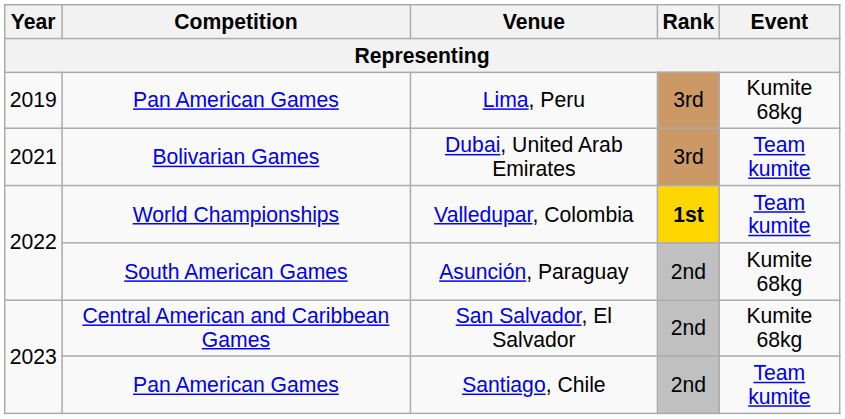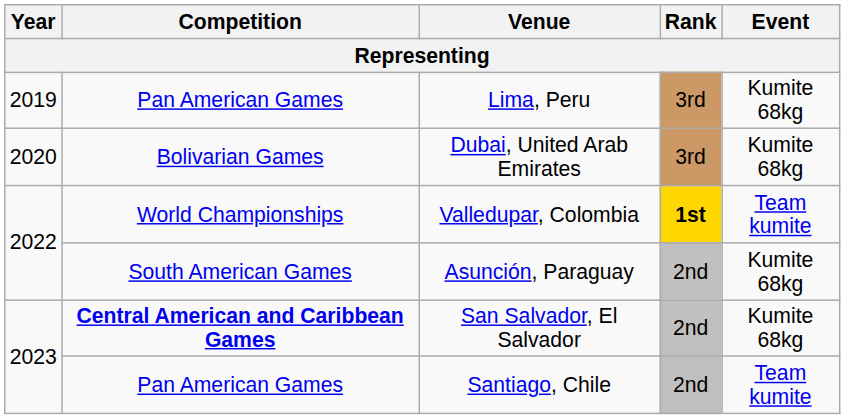 <table class="wikitable sortable" width=45% style="font-size:90%; text-align:center;">
 <tr>
 <th>Year</th>
 <th>Competition</th>
 <th>Venue</th>
 <th>Rank</th>
 <th>Event</th>
 </tr>
 <tr>
 <th colspan=6>Representing </th>
 </tr>
 <tr>
 <td>2019</td>
 <td><a href='#'>Pan American Games</a></td>
 <td><a href='#'>Lima</a>, Peru</td>
 <td bgcolor="cc9966">3rd</td>
 <td>Kumite 68kg</td>
 </tr>
 <tr>
-<td>2021</td>
+<td>2020</td>
 <td><a href='#'>Bolivarian Games</a></td>
 <td><a href='#'>Dubai</a>, United Arab Emirates</td>
 <td bgcolor="cc9966">3rd</td>
-<td><a href='#'>Team kumite</a></td>
+<td>Kumite 68kg</td>
 </tr>
 <tr>
 <td rowspan=2>2022</td>
 <td><a href='#'>World Championships</a></td>
 <td><a href='#'>Valledupar</a>, Colombia</td>
 <td bgcolor="gold"><strong>1st</strong></td>
 <td><a href='#'>Team kumite</a></td>
 </tr>
 <tr>
 <td><a href='#'>South American Games</a></td>
 <td><a href='#'>Asunción</a>, Paraguay</td>
 <td bgcolor="silver">2nd</td>
 <td>Kumite 68kg</td>
 </tr>
 <tr>
 <td rowspan=2>2023</td>
-<td><a href='#'>Central American and Caribbean Games</a></td>
+<td><strong><a href='#'>Central American and Caribbean Games</a></strong></td>
 <td><a href='#'>San Salvador</a>, El Salvador</td>
 <td bgcolor="silver">2nd</td>
 <td>Kumite 68kg</td>
 </tr>
 <tr>
 <td><a href='#'>Pan American Games</a></td>
 <td><a href='#'>Santiago</a>, Chile</td>
 <td bgcolor="silver">2nd</td>
 <td><a href='#'>Team kumite</a></td>
 </tr>
 </table>
